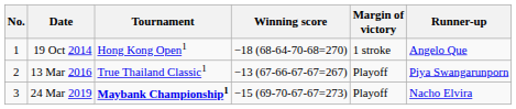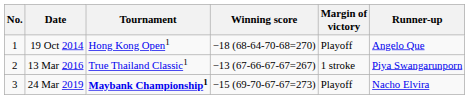 <table class="wikitable" style="font-size:95%;">
 <tr>
 <th>No.</th>
 <th>Date</th>
 <th>Tournament</th>
 <th>Winning score</th>
 <th>Margin of<br>victory</th>
 <th>Runner-up</th>
 </tr>
 <tr>
 <td align=center>1</td>
 <td align=right>19 Oct <a href='#'>2014</a></td>
 <td><a href='#'>Hong Kong Open</a><sup>1</sup></td>
 <td>−18 (68-64-70-68=270)</td>
-<td>1 stroke</td>
+<td>Playoff</td>
 <td> <a href='#'>Angelo Que</a></td>
 </tr>
 <tr>
 <td align=center>2</td>
 <td align=right>13 Mar <a href='#'>2016</a></td>
 <td><a href='#'>True Thailand Classic</a><sup>1</sup></td>
 <td>−13 (67-66-67-67=267)</td>
-<td>Playoff</td>
+<td>1 stroke</td>
 <td> <a href='#'>Piya Swangarunporn</a></td>
 </tr>
 <tr>
 <td align=center>3</td>
 <td align=right>24 Mar <a href='#'>2019</a></td>
 <td><strong><a href='#'>Maybank Championship</a><sup>1</sup></strong></td>
 <td>−15 (69-70-67-67=273)</td>
 <td>Playoff</td>
 <td> <a href='#'>Nacho Elvira</a></td>
 </tr>
 </table>
